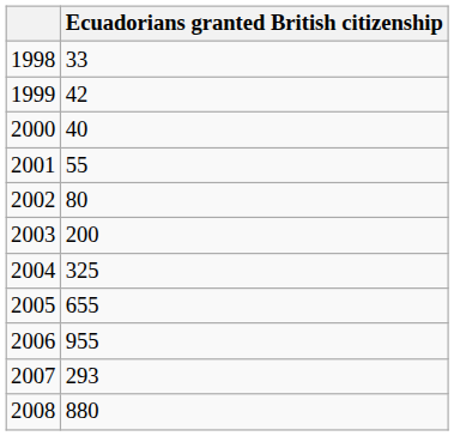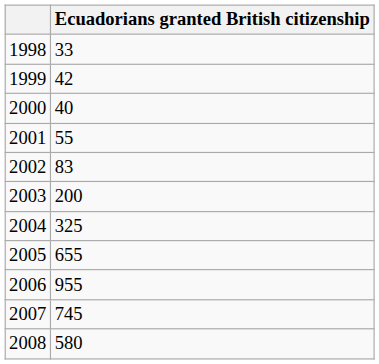 <table class="wikitable" border="1" align=right>
 <tr>
 <th></th>
 <th>Ecuadorians granted British citizenship</th>
 </tr>
 <tr>
 <td>1998</td>
 <td>33</td>
 </tr>
 <tr>
 <td>1999</td>
 <td>42</td>
 </tr>
 <tr>
 <td>2000</td>
 <td>40</td>
 </tr>
 <tr>
 <td>2001</td>
 <td>55</td>
 </tr>
 <tr>
 <td>2002</td>
-<td>80</td>
+<td>83</td>
 </tr>
 <tr>
 <td>2003</td>
 <td>200</td>
 </tr>
 <tr>
 <td>2004</td>
 <td>325</td>
 </tr>
 <tr>
 <td>2005</td>
 <td>655</td>
 </tr>
 <tr>
 <td>2006</td>
 <td>955</td>
 </tr>
 <tr>
 <td>2007</td>
-<td>293</td>
+<td>745</td>
 </tr>
 <tr>
 <td>2008</td>
-<td>880</td>
+<td>580</td>
 </tr>
 </table>
